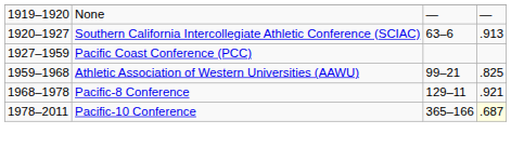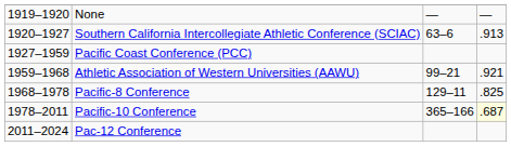 <table class="wikitable">
 <tr>
 </tr>
 <tr>
 <td>1919–1920</td>
 <td>None</td>
 <td>—</td>
 <td>—</td>
 </tr>
 <tr>
 <td>1920–1927</td>
 <td><a href='#'>Southern California Intercollegiate Athletic Conference (SCIAC)</a></td>
 <td>63–6</td>
 <td>.913</td>
 </tr>
 <tr>
 <td>1927–1959</td>
 <td><a href='#'>Pacific Coast Conference (PCC)</a></td>
 <td></td>
 <td></td>
 </tr>
 <tr>
 <td>1959–1968</td>
 <td><a href='#'>Athletic Association of Western Universities (AAWU)</a></td>
 <td>99–21</td>
-<td>.825</td>
+<td>.921</td>
 </tr>
 <tr>
 <td>1968–1978</td>
 <td><a href='#'>Pacific-8 Conference</a></td>
 <td>129–11</td>
-<td>.921</td>
+<td>.825</td>
 </tr>
 <tr>
 <td>1978–2011</td>
 <td><a href='#'>Pacific-10 Conference</a></td>
 <td>365–166</td>
 <td style="background: lightyellow;">.687</td>
 </tr>
+<tr>
+<td>2011–2024</td>
+<td><a href='#'>Pac-12 Conference</a></td>
+<td></td>
+<td></td>
+</tr>
 </table>
